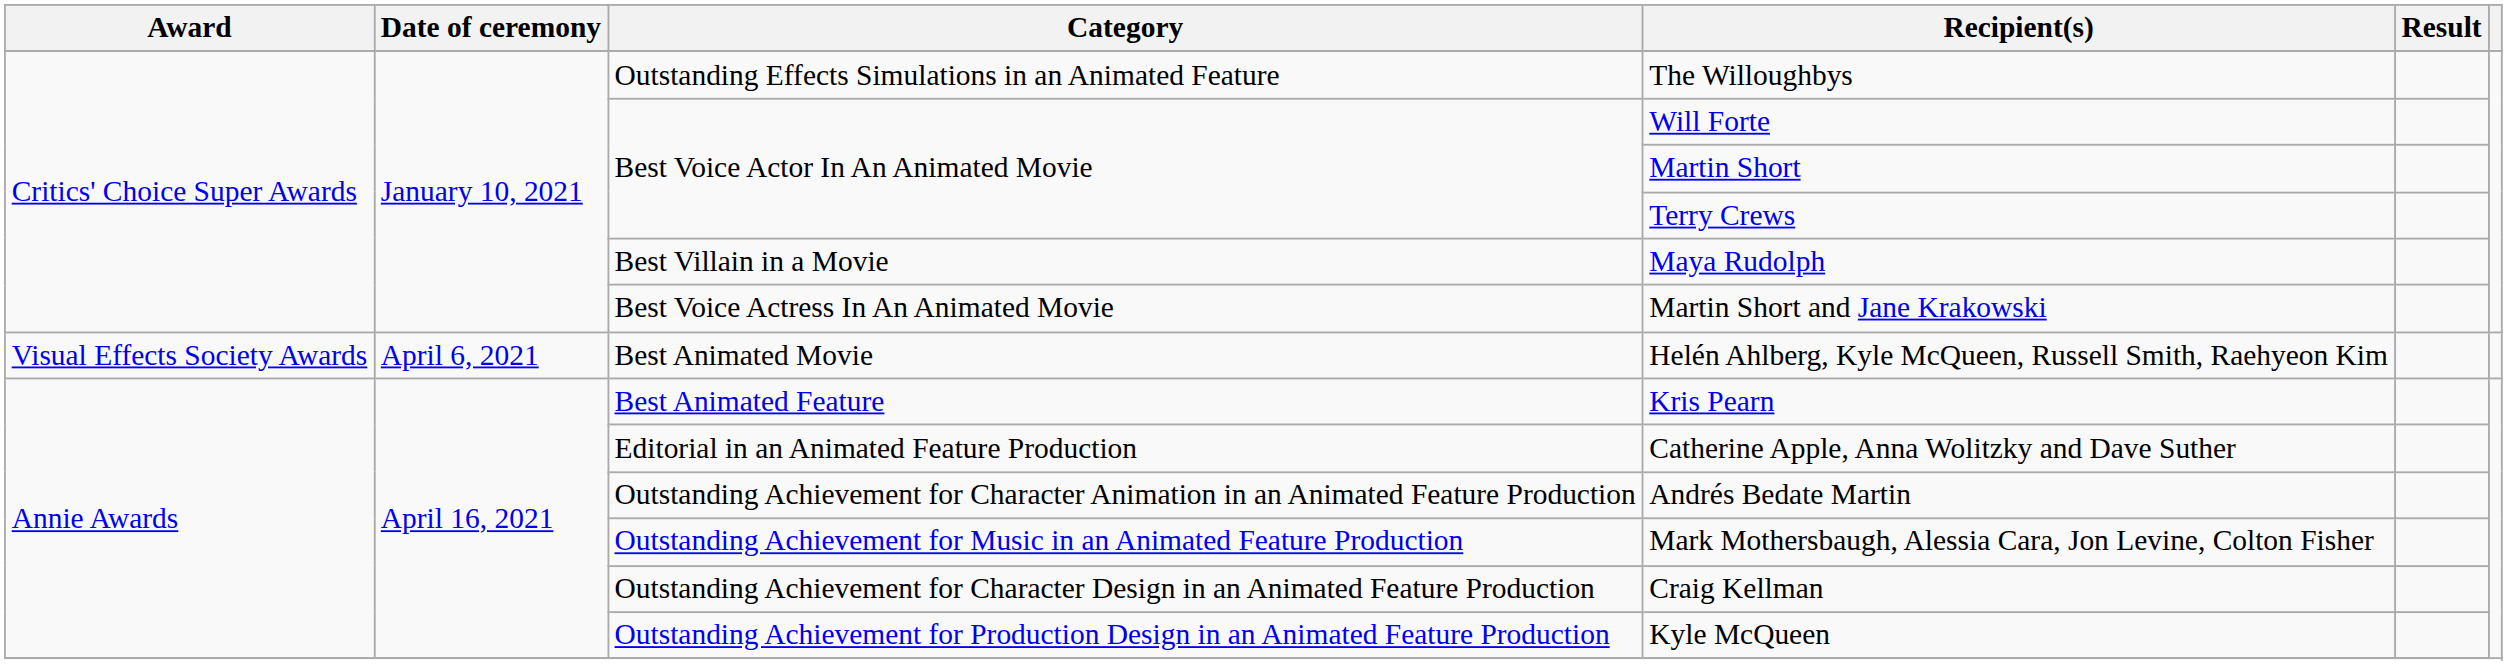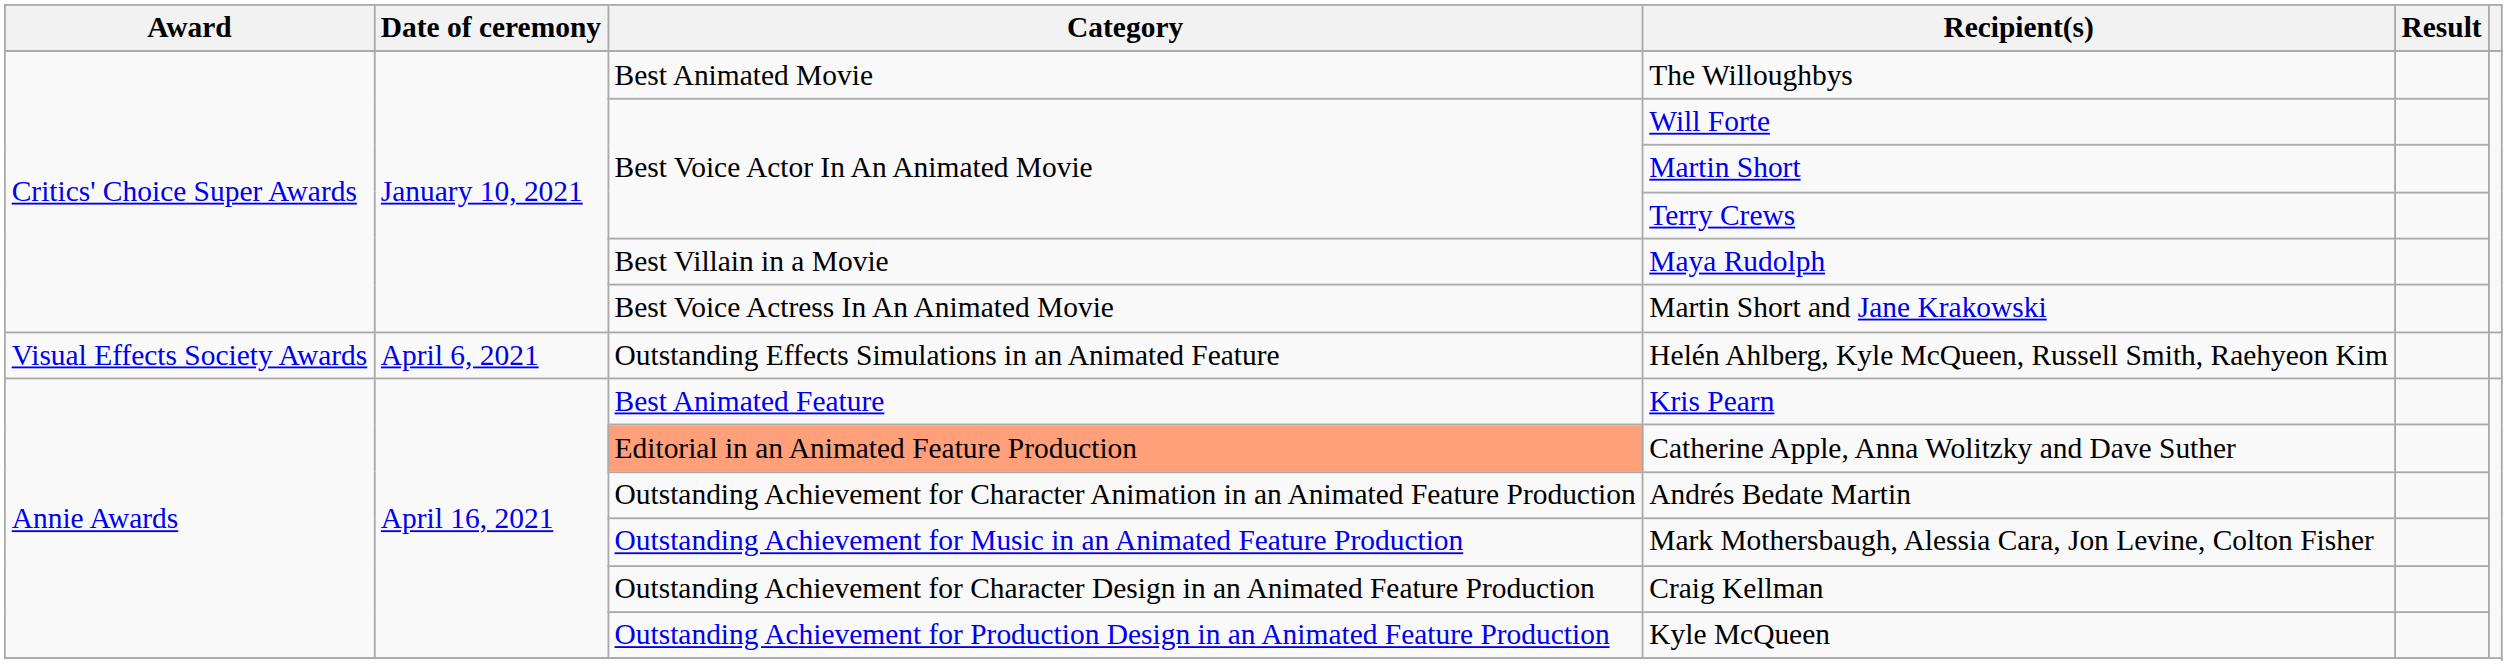 <table class="wikitable sortable plainrowheaders">
 <tr>
 <th scope="col">Award</th>
 <th scope="col">Date of ceremony</th>
 <th scope="col">Category</th>
 <th scope="col">Recipient(s)</th>
 <th scope="col">Result</th>
 <th scope="col" class="unsortable"></th>
 </tr>
 <tr>
 </tr>
 <tr>
 <td rowspan="6"><a href='#'>Critics' Choice Super Awards</a></td>
 <td rowspan="6"><a href='#'>January 10, 2021</a></td>
-<td>Outstanding Effects Simulations in an Animated Feature</td>
+<td>Best Animated Movie</td>
 <td>The Willoughbys</td>
 <td></td>
 <td rowspan="6"></td>
 </tr>
 <tr>
 <td rowspan="3">Best Voice Actor In An Animated Movie</td>
 <td><a href='#'>Will Forte</a></td>
 <td></td>
 </tr>
 <tr>
 <td><a href='#'>Martin Short</a></td>
 <td></td>
 </tr>
 <tr>
 <td><a href='#'>Terry Crews</a></td>
 <td></td>
 </tr>
 <tr>
 <td>Best Villain in a Movie</td>
 <td><a href='#'>Maya Rudolph</a></td>
 <td></td>
 </tr>
 <tr>
 <td>Best Voice Actress In An Animated Movie</td>
 <td>Martin Short and <a href='#'>Jane Krakowski</a></td>
 <td></td>
 </tr>
 <tr>
 <td><a href='#'>Visual Effects Society Awards</a></td>
 <td><a href='#'>April 6, 2021</a></td>
-<td>Best Animated Movie</td>
+<td>Outstanding Effects Simulations in an Animated Feature</td>
 <td>Helén Ahlberg, Kyle McQueen, Russell Smith, Raehyeon Kim</td>
 <td></td>
 <td></td>
 </tr>
 <tr>
 <td rowspan="6"><a href='#'>Annie Awards</a></td>
 <td rowspan="6"><a href='#'>April 16, 2021</a></td>
 <td><a href='#'>Best Animated Feature</a></td>
 <td><a href='#'>Kris Pearn</a></td>
 <td></td>
 <td rowspan="7"></td>
 </tr>
 <tr>
-<td>Editorial in an Animated Feature Production</td>
+<td style="background: lightsalmon;">Editorial in an Animated Feature Production</td>
 <td>Catherine Apple, Anna Wolitzky and Dave Suther</td>
 <td></td>
 </tr>
 <tr>
 <td>Outstanding Achievement for Character Animation in an Animated Feature Production</td>
 <td>Andrés Bedate Martin</td>
 <td></td>
 </tr>
 <tr>
 <td><a href='#'>Outstanding Achievement for Music in an Animated Feature Production</a></td>
 <td>Mark Mothersbaugh, Alessia Cara, Jon Levine, Colton Fisher</td>
 <td></td>
 </tr>
 <tr>
 <td>Outstanding Achievement for Character Design in an Animated Feature Production</td>
 <td>Craig Kellman</td>
 <td></td>
 </tr>
 <tr>
 <td><a href='#'>Outstanding Achievement for Production Design in an Animated Feature Production</a></td>
 <td>Kyle McQueen</td>
 <td></td>
 </tr>
 <tr>
 </tr>
 </table>
